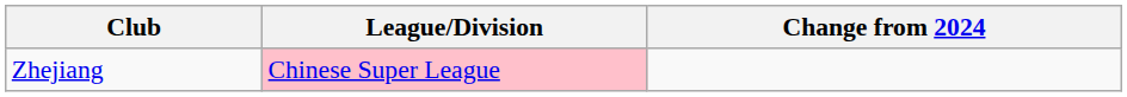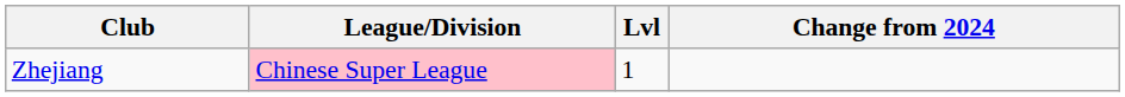 <table class="wikitable sortable" width="100%" style="font-size:90%">
 <tr>
 <th width="20%">Club</th>
 <th width="30%">League/Division</th>
+<th width="3%">Lvl</th>
 <th width="37%">Change from <a href='#'>2024</a></th>
 </tr>
 <tr>
 <td><a href='#'>Zhejiang</a></td>
 <td style="background: pink;"><a href='#'>Chinese Super League</a></td>
+<td>1</td>
 <td></td>
 </tr>
 </table>
